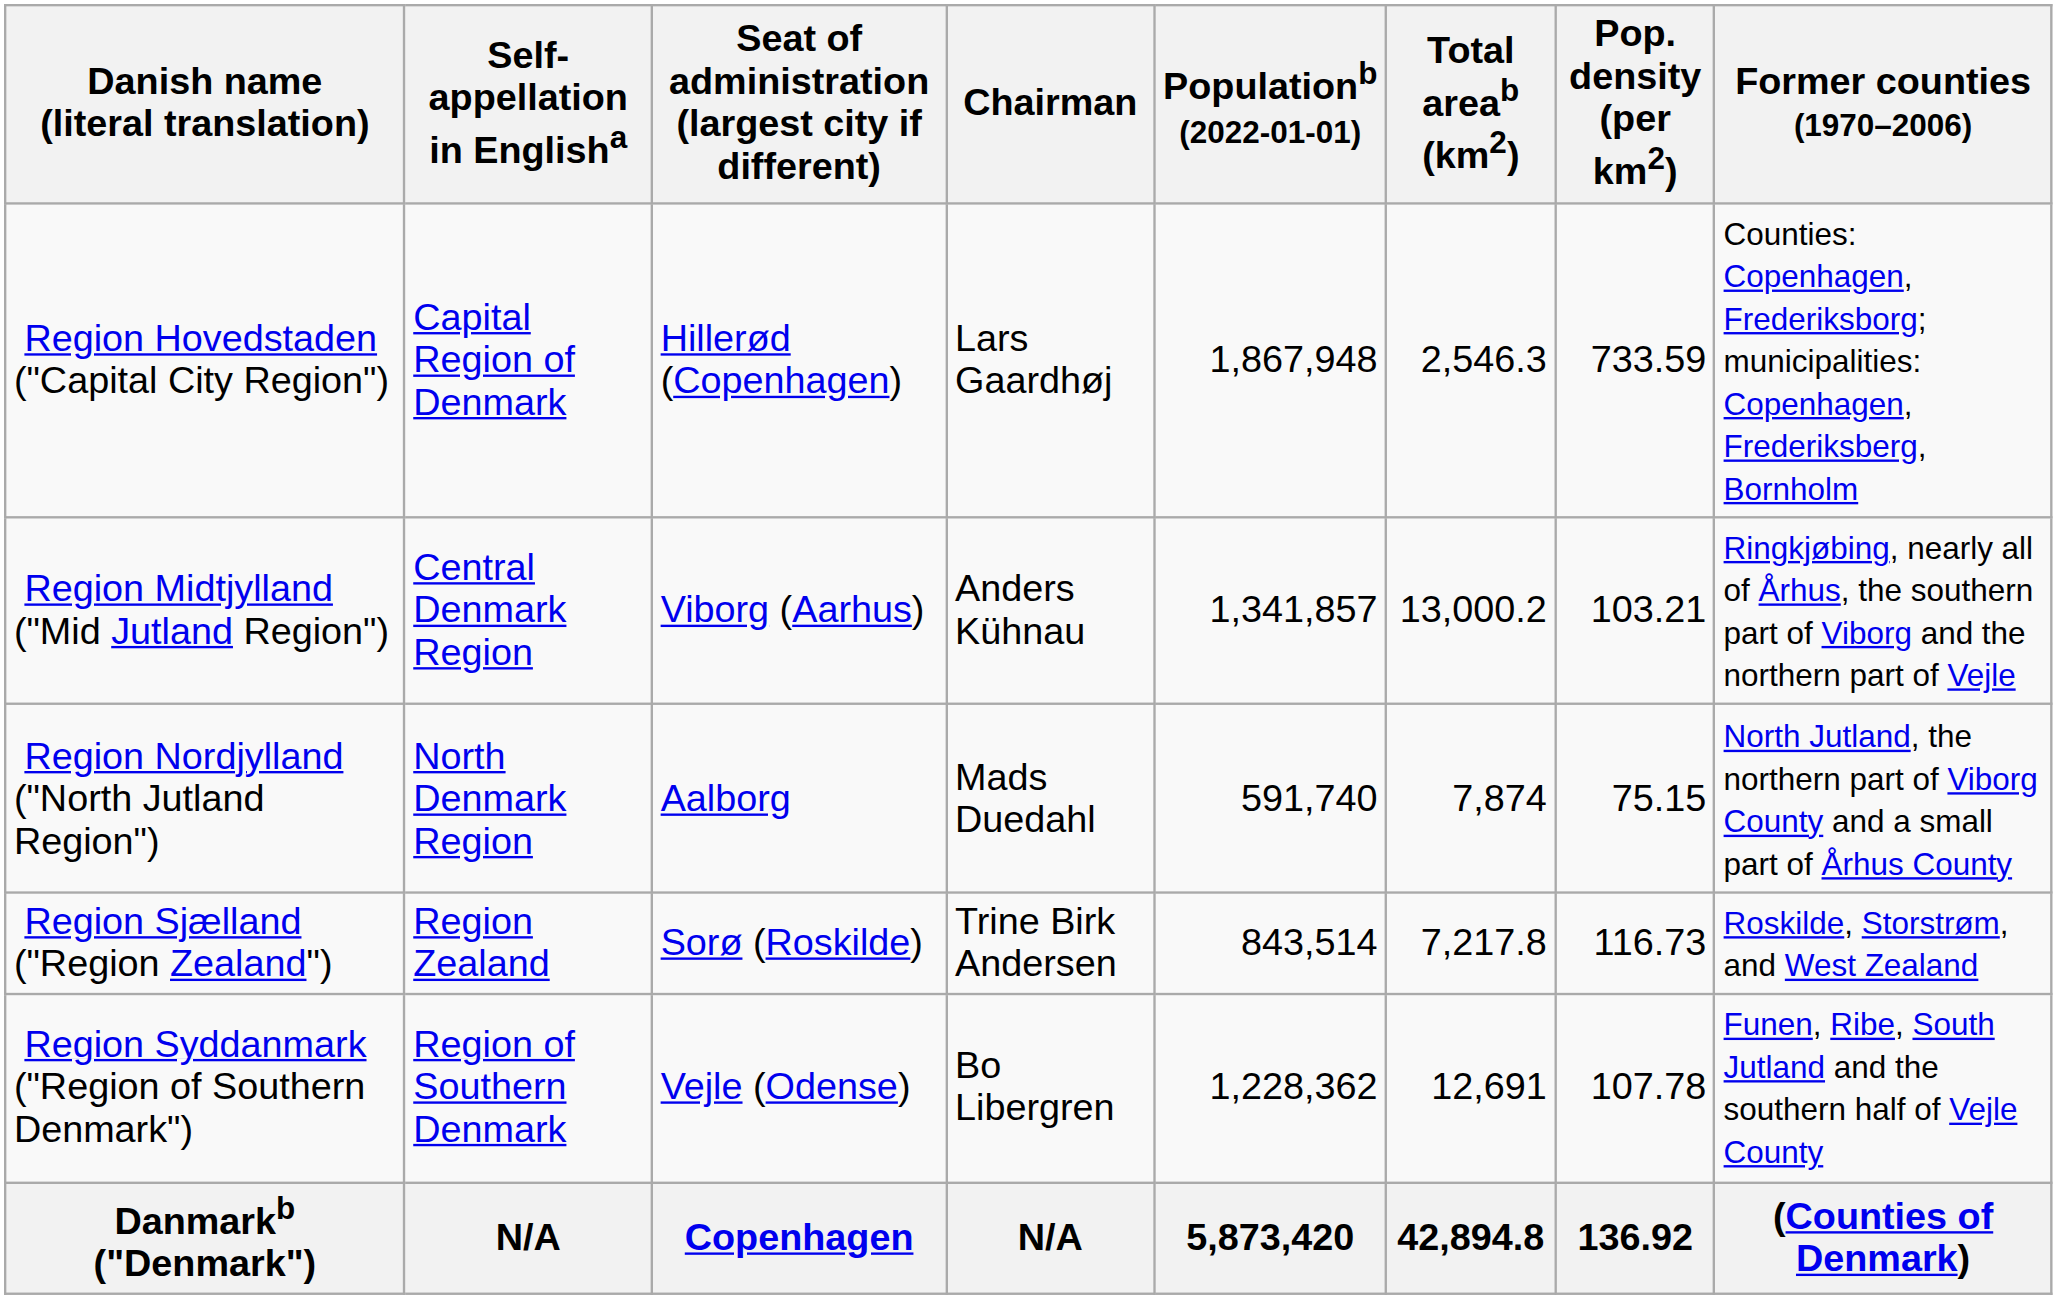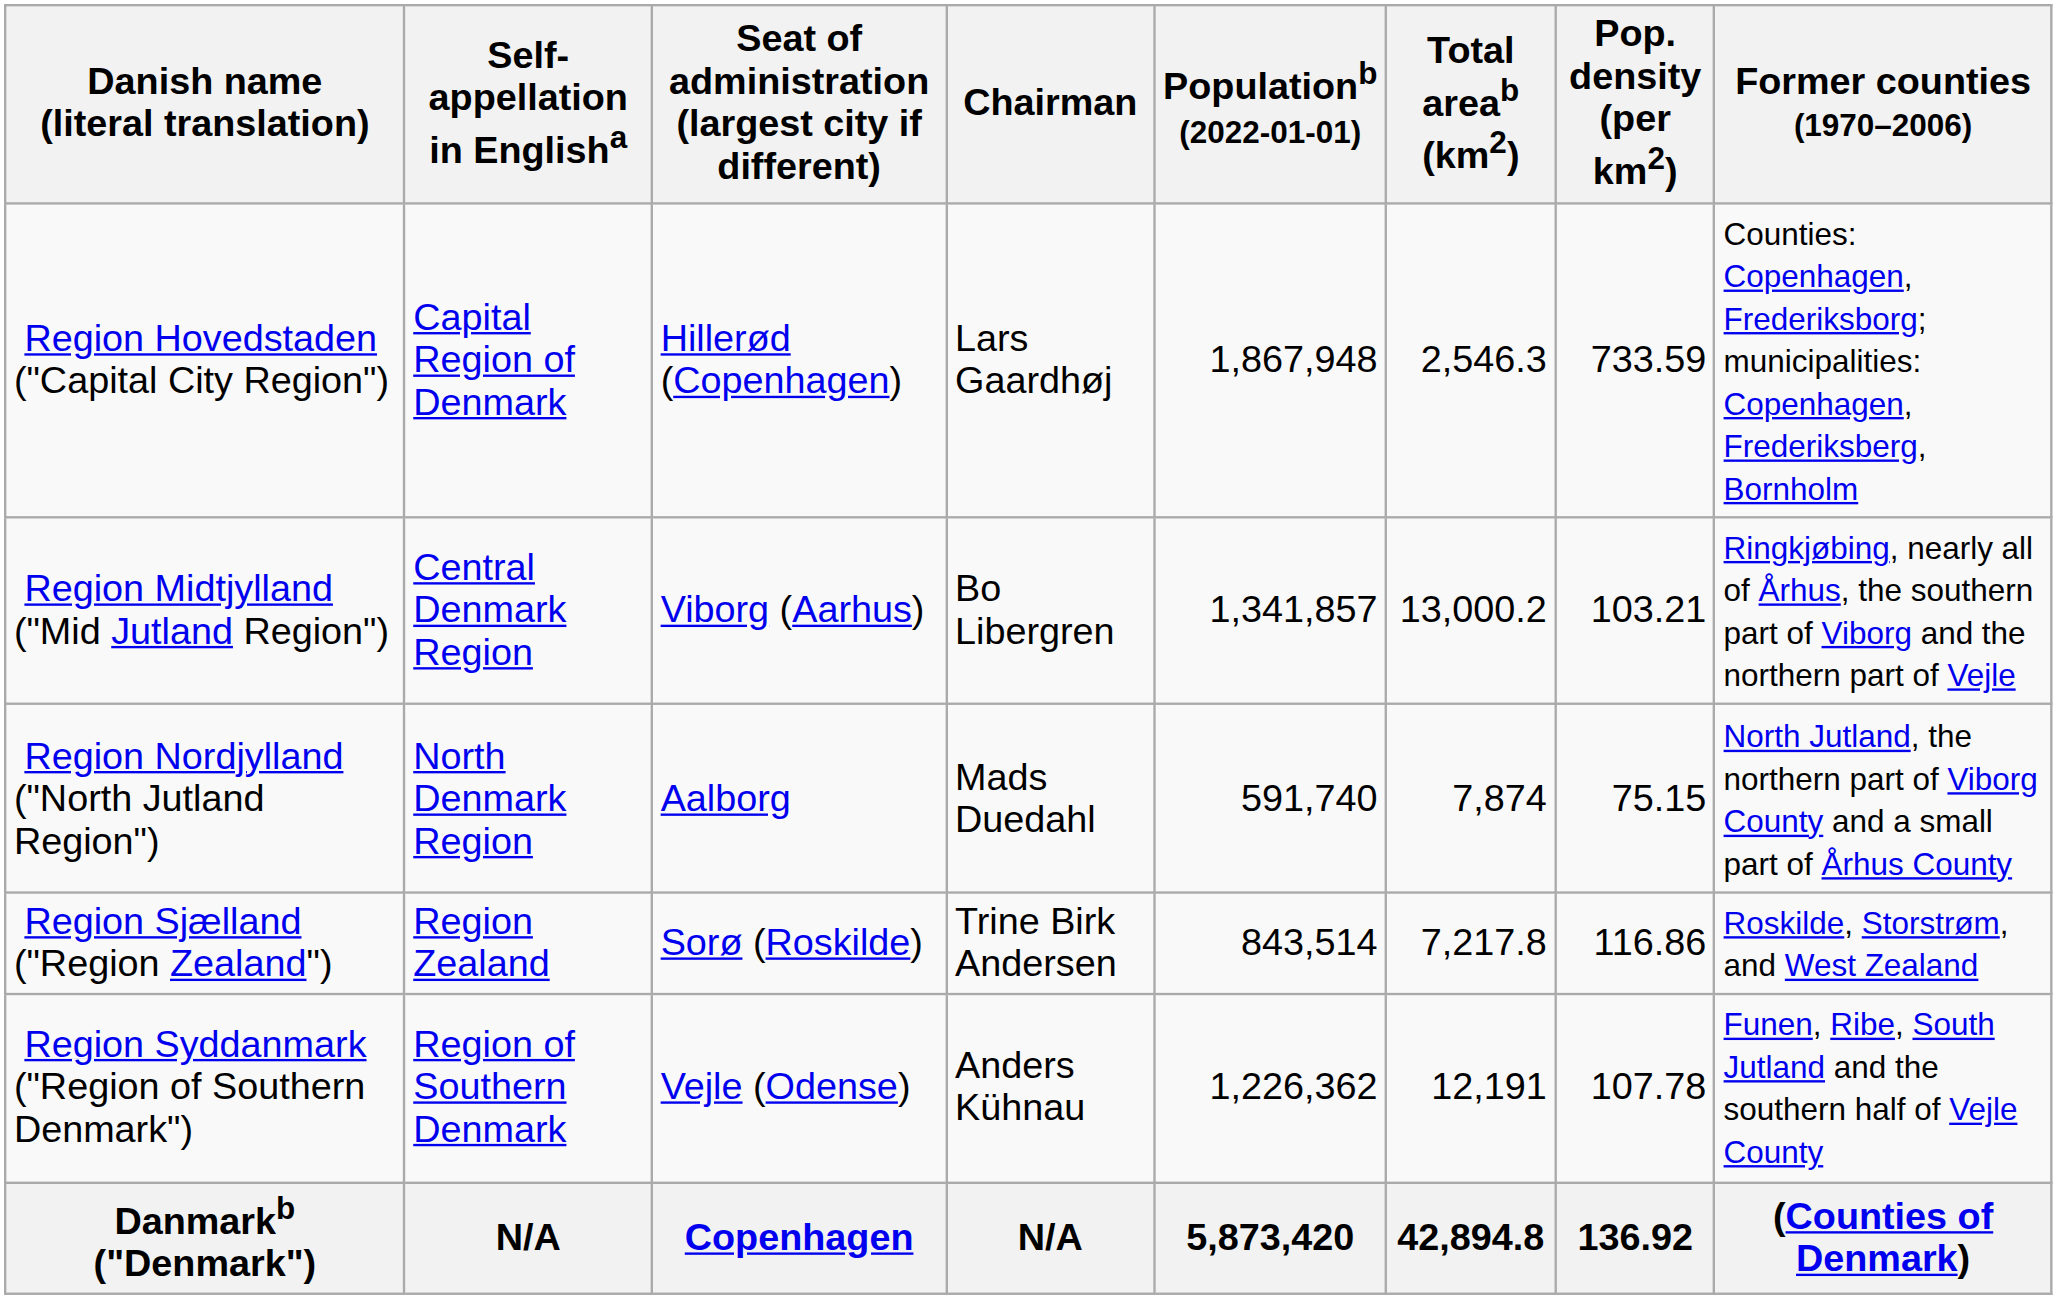 <table class="wikitable sortable">
 <tr>
 <th>Danish name<br>(literal translation)</th>
 <th>Self-appellation in English<sup>a</sup></th>
 <th>Seat of administration<br>(largest city if different)</th>
 <th>Chairman</th>
 <th>Population<sup>b</sup><br><small>(2022-01-01)</small></th>
 <th>Total area<sup>b</sup><br>(km<sup>2</sup>)</th>
 <th>Pop. density<br>(per km<sup>2</sup>)</th>
 <th>Former counties <small>(1970–2006)</small></th>
 </tr>
 <tr>
 <td> <a href='#'>Region Hovedstaden</a><br>("Capital City Region")</td>
 <td><a href='#'>Capital Region of Denmark</a></td>
 <td><a href='#'>Hillerød</a> (<a href='#'>Copenhagen</a>)</td>
 <td>Lars Gaardhøj</td>
 <td align="right">1,867,948</td>
 <td align="right">2,546.3</td>
 <td align="right">733.59</td>
 <td><small>Counties: <a href='#'>Copenhagen</a>, <a href='#'>Frederiksborg</a>; municipalities: <a href='#'>Copenhagen</a>, <a href='#'>Frederiksberg</a>, <a href='#'>Bornholm</a></small></td>
 </tr>
 <tr>
 <td> <a href='#'>Region Midtjylland</a><br>("Mid <a href='#'>Jutland</a> Region")</td>
 <td><a href='#'>Central Denmark Region</a></td>
 <td><a href='#'>Viborg</a> (<a href='#'>Aarhus</a>)</td>
-<td>Anders Kühnau</td>
+<td>Bo Libergren</td>
 <td align="right">1,341,857</td>
 <td align="right">13,000.2</td>
 <td align="right">103.21</td>
 <td><small><a href='#'>Ringkjøbing</a>, nearly all of <a href='#'>Århus</a>, the southern part of <a href='#'>Viborg</a> and the northern part of <a href='#'>Vejle</a></small></td>
 </tr>
 <tr>
 <td> <a href='#'>Region Nordjylland</a><br>("North Jutland Region")</td>
 <td><a href='#'>North Denmark Region</a></td>
 <td><a href='#'>Aalborg</a></td>
 <td>Mads Duedahl</td>
 <td align="right">591,740</td>
 <td align="right">7,874</td>
 <td align="right">75.15</td>
 <td><small><a href='#'>North Jutland</a>, the northern part of <a href='#'>Viborg County</a> and a small part of <a href='#'>Århus County</a></small></td>
 </tr>
 <tr>
 <td> <a href='#'>Region Sjælland</a><br>("Region <a href='#'>Zealand</a>")</td>
 <td><a href='#'>Region Zealand</a></td>
 <td><a href='#'>Sorø</a> (<a href='#'>Roskilde</a>)</td>
 <td>Trine Birk Andersen</td>
 <td align="right">843,514</td>
 <td align="right">7,217.8</td>
-<td align="right">116.73</td>
+<td align="right">116.86</td>
 <td><small><a href='#'>Roskilde</a>, <a href='#'>Storstrøm</a>, and <a href='#'>West Zealand</a></small></td>
 </tr>
 <tr>
 <td> <a href='#'>Region Syddanmark</a><br>("Region of Southern Denmark")</td>
 <td><a href='#'>Region of Southern Denmark</a></td>
 <td><a href='#'>Vejle</a> (<a href='#'>Odense</a>)</td>
-<td>Bo Libergren</td>
-<td align="right">1,228,362</td>
-<td align="right">12,691</td>
+<td>Anders Kühnau</td>
+<td align="right">1,226,362</td>
+<td align="right">12,191</td>
 <td align="right">107.78</td>
 <td><small><a href='#'>Funen</a>, <a href='#'>Ribe</a>, <a href='#'>South Jutland</a> and the southern half of <a href='#'>Vejle County</a></small></td>
 </tr>
 <tr class="sortbottom">
 <th>Danmark<sup>b</sup><br>("Denmark")</th>
 <th>N/A</th>
 <th><a href='#'>Copenhagen</a></th>
 <th>N/A</th>
 <th align="right">5,873,420</th>
 <th align="right">42,894.8</th>
 <th align="right">136.92</th>
 <th>(<a href='#'>Counties of Denmark</a>)</th>
 </tr>
 </table>
